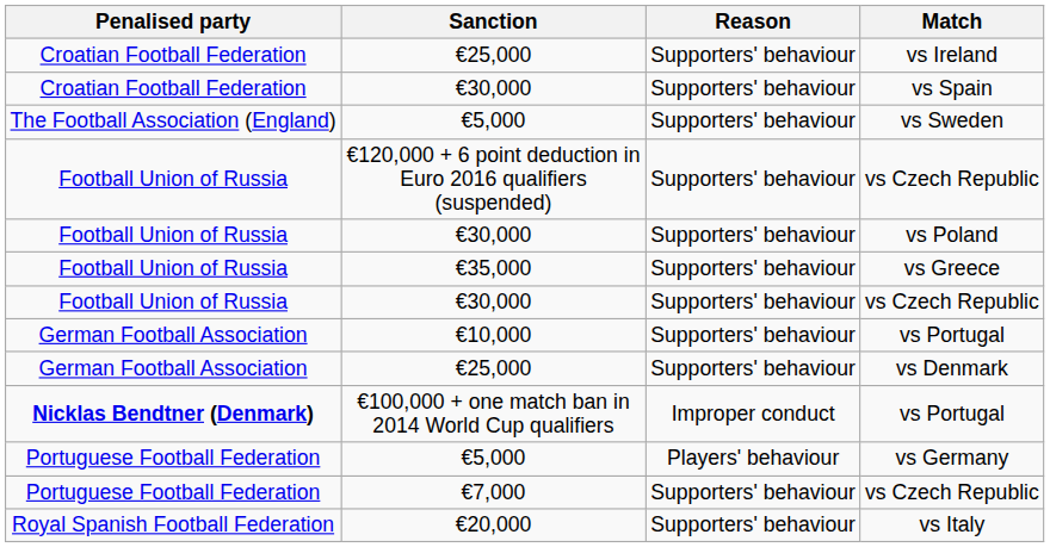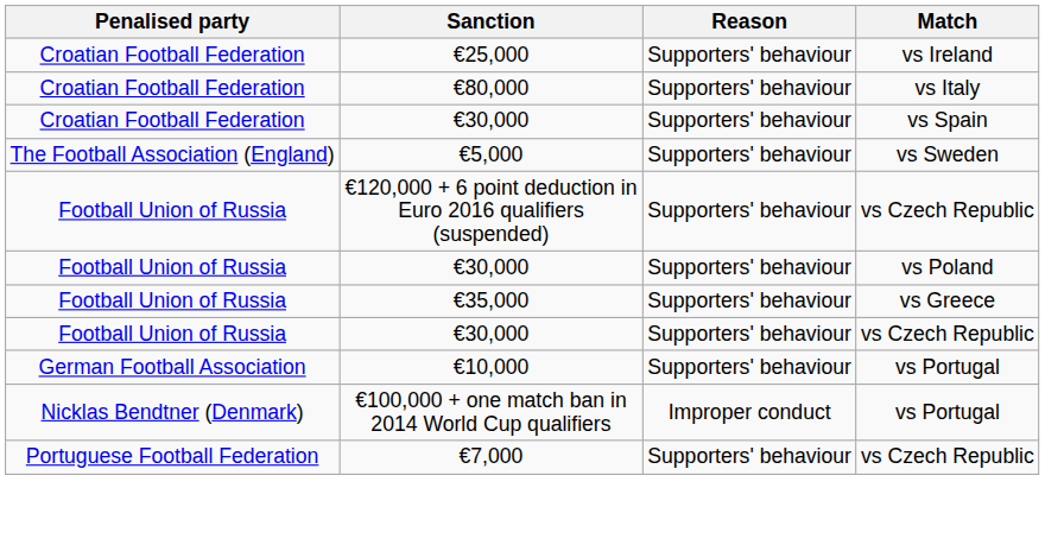 <table class="wikitable" style="text-align:center;">
 <tr>
 <th>Penalised party</th>
 <th width=225>Sanction</th>
 <th>Reason</th>
 <th>Match</th>
 </tr>
 <tr>
 <td><a href='#'>Croatian Football Federation</a></td>
 <td>€25,000</td>
 <td>Supporters' behaviour</td>
 <td>vs Ireland</td>
+</tr>
+<tr>
+<td><a href='#'>Croatian Football Federation</a></td>
+<td>€80,000</td>
+<td>Supporters' behaviour</td>
+<td>vs Italy</td>
 </tr>
 <tr>
 <td><a href='#'>Croatian Football Federation</a></td>
 <td>€30,000</td>
 <td>Supporters' behaviour</td>
 <td>vs Spain</td>
 </tr>
 <tr>
 <td><a href='#'>The Football Association</a> (<a href='#'>England</a>)</td>
 <td>€5,000</td>
 <td>Supporters' behaviour</td>
 <td>vs Sweden</td>
 </tr>
 <tr>
 <td><a href='#'>Football Union of Russia</a></td>
 <td>€120,000 + 6 point deduction in Euro 2016 qualifiers (suspended)</td>
 <td>Supporters' behaviour</td>
 <td>vs Czech Republic</td>
 </tr>
 <tr>
 <td><a href='#'>Football Union of Russia</a></td>
 <td>€30,000</td>
 <td>Supporters' behaviour</td>
 <td>vs Poland</td>
 </tr>
 <tr>
 <td><a href='#'>Football Union of Russia</a></td>
 <td>€35,000</td>
 <td>Supporters' behaviour</td>
 <td>vs Greece</td>
 </tr>
 <tr>
 <td><a href='#'>Football Union of Russia</a></td>
 <td>€30,000</td>
 <td>Supporters' behaviour</td>
 <td>vs Czech Republic</td>
 </tr>
 <tr>
 <td><a href='#'>German Football Association</a></td>
 <td>€10,000</td>
 <td>Supporters' behaviour</td>
 <td>vs Portugal</td>
 </tr>
 <tr>
-<td><a href='#'>German Football Association</a></td>
-<td>€25,000</td>
-<td>Supporters' behaviour</td>
-<td>vs Denmark</td>
-</tr>
-<tr>
-<td><strong><a href='#'>Nicklas Bendtner</a> (<a href='#'>Denmark</a>)</strong></td>
+<td><a href='#'>Nicklas Bendtner</a> (<a href='#'>Denmark</a>)</td>
 <td>€100,000 + one match ban in 2014 World Cup qualifiers</td>
 <td>Improper conduct</td>
 <td>vs Portugal</td>
-</tr>
-<tr>
-<td><a href='#'>Portuguese Football Federation</a></td>
-<td>€5,000</td>
-<td>Players' behaviour</td>
-<td>vs Germany</td>
 </tr>
 <tr>
 <td><a href='#'>Portuguese Football Federation</a></td>
 <td>€7,000</td>
 <td>Supporters' behaviour</td>
 <td>vs Czech Republic</td>
 </tr>
-<tr>
-<td><a href='#'>Royal Spanish Football Federation</a></td>
-<td>€20,000</td>
-<td>Supporters' behaviour</td>
-<td>vs Italy</td>
-</tr>
 </table>
